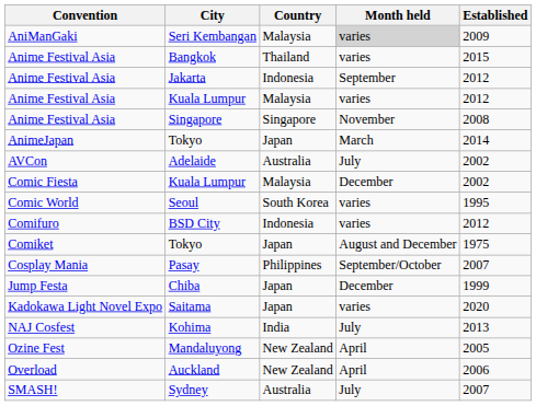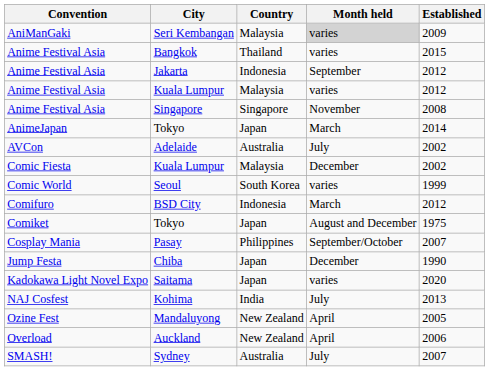 <table class="wikitable sortable">
 <tr>
 <th>Convention</th>
 <th>City</th>
 <th>Country</th>
 <th>Month held</th>
 <th>Established</th>
 </tr>
 <tr>
 <td><a href='#'>AniManGaki</a></td>
 <td><a href='#'>Seri Kembangan</a></td>
 <td>Malaysia</td>
 <td style="background: lightgrey;">varies</td>
 <td>2009</td>
 </tr>
 <tr>
 <td><a href='#'>Anime Festival Asia</a></td>
 <td><a href='#'>Bangkok</a></td>
 <td>Thailand</td>
 <td>varies</td>
 <td>2015</td>
 </tr>
 <tr>
 <td><a href='#'>Anime Festival Asia</a></td>
 <td><a href='#'>Jakarta</a></td>
 <td>Indonesia</td>
 <td>September</td>
 <td>2012</td>
 </tr>
 <tr>
 <td><a href='#'>Anime Festival Asia</a></td>
 <td><a href='#'>Kuala Lumpur</a></td>
 <td>Malaysia</td>
 <td>varies</td>
 <td>2012</td>
 </tr>
 <tr>
 <td><a href='#'>Anime Festival Asia</a></td>
 <td><a href='#'>Singapore</a></td>
 <td>Singapore</td>
 <td>November</td>
 <td>2008</td>
 </tr>
 <tr>
 <td><a href='#'>AnimeJapan</a></td>
 <td>Tokyo</td>
 <td>Japan</td>
 <td>March</td>
 <td>2014</td>
 </tr>
 <tr>
 <td><a href='#'>AVCon</a></td>
 <td><a href='#'>Adelaide</a></td>
 <td>Australia</td>
 <td>July</td>
 <td>2002</td>
 </tr>
 <tr>
 <td><a href='#'>Comic Fiesta</a></td>
 <td><a href='#'>Kuala Lumpur</a></td>
 <td>Malaysia</td>
 <td>December</td>
 <td>2002</td>
 </tr>
 <tr>
 <td><a href='#'>Comic World</a></td>
 <td><a href='#'>Seoul</a></td>
 <td>South Korea</td>
 <td>varies</td>
-<td>1995</td>
+<td>1999</td>
 </tr>
 <tr>
 <td><a href='#'>Comifuro</a></td>
 <td><a href='#'>BSD City</a></td>
 <td>Indonesia</td>
-<td>varies</td>
+<td>March</td>
 <td>2012</td>
 </tr>
 <tr>
 <td><a href='#'>Comiket</a></td>
 <td>Tokyo</td>
 <td>Japan</td>
 <td>August and December</td>
 <td>1975</td>
 </tr>
 <tr>
 <td><a href='#'>Cosplay Mania</a></td>
 <td><a href='#'>Pasay</a></td>
 <td>Philippines</td>
 <td>September/October</td>
 <td>2007</td>
 </tr>
 <tr>
 <td><a href='#'>Jump Festa</a></td>
 <td><a href='#'>Chiba</a></td>
 <td>Japan</td>
 <td>December</td>
-<td>1999</td>
+<td>1990</td>
 </tr>
 <tr>
 <td><a href='#'>Kadokawa Light Novel Expo</a></td>
 <td><a href='#'>Saitama</a></td>
 <td>Japan</td>
 <td>varies</td>
 <td>2020</td>
 </tr>
 <tr>
 <td><a href='#'>NAJ Cosfest</a></td>
 <td><a href='#'>Kohima</a></td>
 <td>India</td>
 <td>July</td>
 <td>2013</td>
 </tr>
 <tr>
 <td><a href='#'>Ozine Fest</a></td>
 <td><a href='#'>Mandaluyong</a></td>
 <td>New Zealand</td>
 <td>April</td>
 <td>2005</td>
 </tr>
 <tr>
 <td><a href='#'>Overload</a></td>
 <td><a href='#'>Auckland</a></td>
 <td>New Zealand</td>
 <td>April</td>
 <td>2006</td>
 </tr>
 <tr>
 <td><a href='#'>SMASH!</a></td>
 <td><a href='#'>Sydney</a></td>
 <td>Australia</td>
 <td>July</td>
 <td>2007</td>
 </tr>
 </table>
